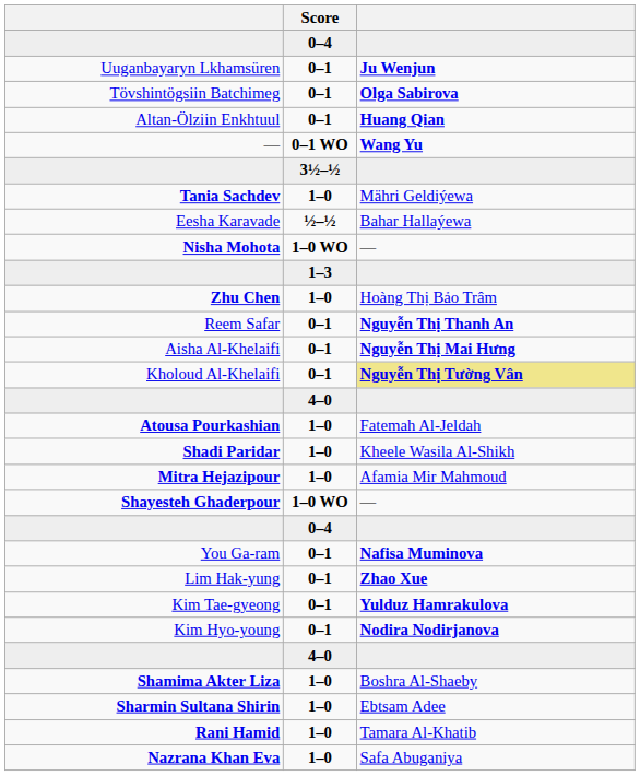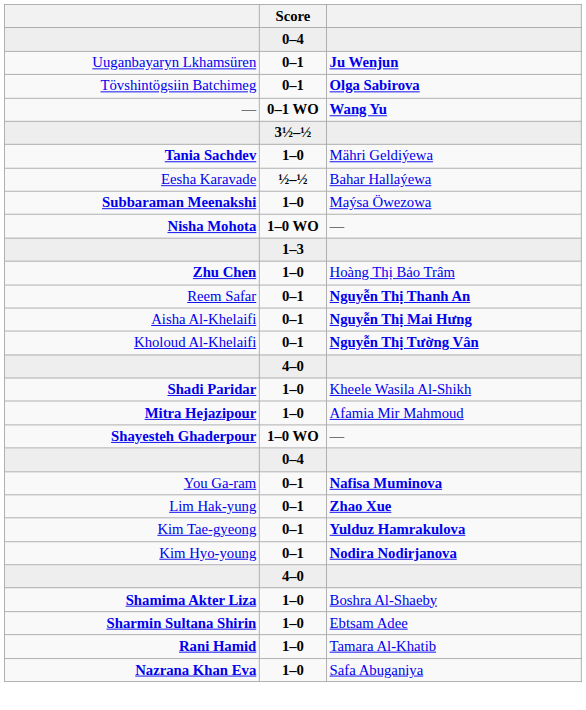 <table class="wikitable" style="text-align: center;">
 <tr>
 <th align="right" width="270"></th>
 <th width="65">Score</th>
 <th align="left" width="270"></th>
 </tr>
 <tr style="background:#eeeeee;">
 <td align=right></td>
 <td align=center><strong>0–4</strong></td>
 <td align=left><strong></strong></td>
 </tr>
 <tr>
 <td align=right><a href='#'>Uuganbayaryn Lkhamsüren</a></td>
 <td align=center><strong>0–1</strong></td>
 <td align=left><strong><a href='#'>Ju Wenjun</a></strong></td>
 </tr>
 <tr>
 <td align=right><a href='#'>Tövshintögsiin Batchimeg</a></td>
 <td align=center><strong>0–1</strong></td>
 <td align=left><strong><a href='#'>Olga Sabirova</a></strong></td>
 </tr>
 <tr>
-<td align=right><a href='#'>Altan-Ölziin Enkhtuul</a></td>
-<td align=center><strong>0–1</strong></td>
-<td align=left><strong><a href='#'>Huang Qian</a></strong></td>
-</tr>
-<tr>
 <td align=right>—</td>
 <td align=center><strong>0–1 WO</strong></td>
 <td align=left><strong><a href='#'>Wang Yu</a></strong></td>
 </tr>
 <tr style="background:#eeeeee;">
 <td align=right><strong></strong></td>
 <td align=center><strong>3½–½</strong></td>
 <td align=left></td>
 </tr>
 <tr>
 <td align=right><strong><a href='#'>Tania Sachdev</a></strong></td>
 <td align=center><strong>1–0</strong></td>
 <td align=left><a href='#'>Mähri Geldiýewa</a></td>
 </tr>
 <tr>
 <td align=right><a href='#'>Eesha Karavade</a></td>
 <td align=center><strong>½–½</strong></td>
 <td align=left><a href='#'>Bahar Hallaýewa</a></td>
+</tr>
+<tr>
+<td align=right><strong><a href='#'>Subbaraman Meenakshi</a></strong></td>
+<td align=center><strong>1–0</strong></td>
+<td align=left><a href='#'>Maýsa Öwezowa</a></td>
 </tr>
 <tr>
 <td align=right><strong><a href='#'>Nisha Mohota</a></strong></td>
 <td align=center><strong>1–0 WO</strong></td>
 <td align=left>—</td>
 </tr>
 <tr style="background:#eeeeee;">
 <td align=right></td>
 <td align=center><strong>1–3</strong></td>
 <td align=left><strong></strong></td>
 </tr>
 <tr>
 <td align=right><strong><a href='#'>Zhu Chen</a></strong></td>
 <td align=center><strong>1–0</strong></td>
 <td align=left><a href='#'>Hoàng Thị Bảo Trâm</a></td>
 </tr>
 <tr>
 <td align=right><a href='#'>Reem Safar</a></td>
 <td align=center><strong>0–1</strong></td>
 <td align=left><strong><a href='#'>Nguyễn Thị Thanh An</a></strong></td>
 </tr>
 <tr>
 <td align=right><a href='#'>Aisha Al-Khelaifi</a></td>
 <td align=center><strong>0–1</strong></td>
 <td align=left><strong><a href='#'>Nguyễn Thị Mai Hưng</a></strong></td>
 </tr>
 <tr>
 <td align=right><a href='#'>Kholoud Al-Khelaifi</a></td>
 <td align=center><strong>0–1</strong></td>
-<td align=left style="background: khaki;"><strong><a href='#'>Nguyễn Thị Tường Vân</a></strong></td>
+<td align=left><strong><a href='#'>Nguyễn Thị Tường Vân</a></strong></td>
 </tr>
 <tr style="background:#eeeeee;">
 <td align=right><strong></strong></td>
 <td align=center><strong>4–0</strong></td>
 <td align=left></td>
-</tr>
-<tr>
-<td align=right><strong><a href='#'>Atousa Pourkashian</a></strong></td>
-<td align=center><strong>1–0</strong></td>
-<td align=left><a href='#'>Fatemah Al-Jeldah</a></td>
 </tr>
 <tr>
 <td align=right><strong><a href='#'>Shadi Paridar</a></strong></td>
 <td align=center><strong>1–0</strong></td>
 <td align=left><a href='#'>Kheele Wasila Al-Shikh</a></td>
 </tr>
 <tr>
 <td align=right><strong><a href='#'>Mitra Hejazipour</a></strong></td>
 <td align=center><strong>1–0</strong></td>
 <td align=left><a href='#'>Afamia Mir Mahmoud</a></td>
 </tr>
 <tr>
 <td align=right><strong><a href='#'>Shayesteh Ghaderpour</a></strong></td>
 <td align=center><strong>1–0 WO</strong></td>
 <td align=left>—</td>
 </tr>
 <tr style="background:#eeeeee;">
 <td align=right></td>
 <td align=center><strong>0–4</strong></td>
 <td align=left><strong></strong></td>
 </tr>
 <tr>
 <td align=right><a href='#'>You Ga-ram</a></td>
 <td align=center><strong>0–1</strong></td>
 <td align=left><strong><a href='#'>Nafisa Muminova</a></strong></td>
 </tr>
 <tr>
 <td align=right><a href='#'>Lim Hak-yung</a></td>
 <td align=center><strong>0–1</strong></td>
 <td align=left><strong><a href='#'>Zhao Xue</a></strong></td>
 </tr>
 <tr>
 <td align=right><a href='#'>Kim Tae-gyeong</a></td>
 <td align=center><strong>0–1</strong></td>
 <td align=left><strong><a href='#'>Yulduz Hamrakulova</a></strong></td>
 </tr>
 <tr>
 <td align=right><a href='#'>Kim Hyo-young</a></td>
 <td align=center><strong>0–1</strong></td>
 <td align=left><strong><a href='#'>Nodira Nodirjanova</a></strong></td>
 </tr>
 <tr style="background:#eeeeee;">
 <td align=right><strong></strong></td>
 <td align=center><strong>4–0</strong></td>
 <td align=left></td>
 </tr>
 <tr>
 <td align=right><strong><a href='#'>Shamima Akter Liza</a></strong></td>
 <td align=center><strong>1–0</strong></td>
 <td align=left><a href='#'>Boshra Al-Shaeby</a></td>
 </tr>
 <tr>
 <td align=right><strong><a href='#'>Sharmin Sultana Shirin</a></strong></td>
 <td align=center><strong>1–0</strong></td>
 <td align=left><a href='#'>Ebtsam Adee</a></td>
 </tr>
 <tr>
 <td align=right><strong><a href='#'>Rani Hamid</a></strong></td>
 <td align=center><strong>1–0</strong></td>
 <td align=left><a href='#'>Tamara Al-Khatib</a></td>
 </tr>
 <tr>
 <td align=right><strong><a href='#'>Nazrana Khan Eva</a></strong></td>
 <td align=center><strong>1–0</strong></td>
 <td align=left><a href='#'>Safa Abuganiya</a></td>
 </tr>
 </table>
